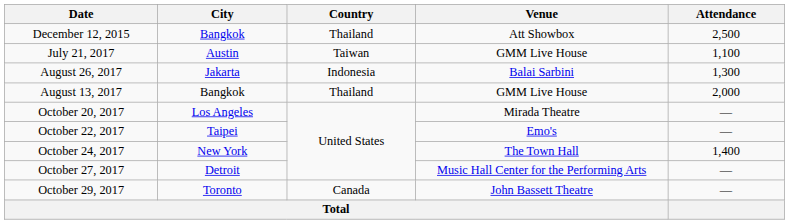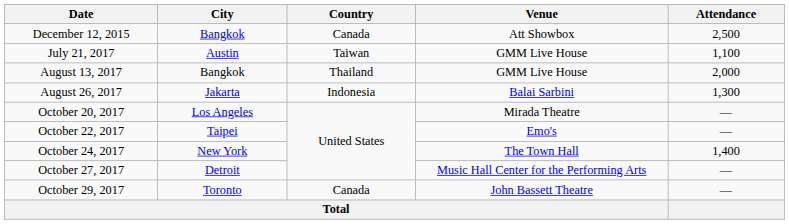 <table class="wikitable" style="text-align:center;">
 <tr>
 <th scope="col" style="width:12em">Date</th>
 <th scope="col" style="width:10em">City</th>
 <th scope="col" style="width:10em">Country</th>
 <th scope="col" style="width:20em">Venue</th>
 <th scope="col" style="width:9em">Attendance</th>
 </tr>
 <tr>
 <td>December 12, 2015</td>
 <td><a href='#'>Bangkok</a></td>
-<td>Thailand</td>
+<td>Canada</td>
 <td>Att Showbox</td>
 <td>2,500</td>
 </tr>
 <tr>
 <td>July 21, 2017</td>
 <td><a href='#'>Austin</a></td>
 <td>Taiwan</td>
 <td>GMM Live House</td>
 <td>1,100</td>
 </tr>
 <tr>
+<td>August 13, 2017</td>
+<td>Bangkok</td>
+<td>Thailand</td>
+<td>GMM Live House</td>
+<td>2,000</td>
+</tr>
+<tr>
 <td>August 26, 2017</td>
 <td><a href='#'>Jakarta</a></td>
 <td>Indonesia</td>
 <td><a href='#'>Balai Sarbini</a></td>
 <td>1,300</td>
-</tr>
-<tr>
-<td>August 13, 2017</td>
-<td>Bangkok</td>
-<td>Thailand</td>
-<td>GMM Live House</td>
-<td>2,000</td>
 </tr>
 <tr>
 <td>October 20, 2017</td>
 <td><a href='#'>Los Angeles</a></td>
 <td rowspan="4">United States</td>
 <td>Mirada Theatre</td>
 <td>—</td>
 </tr>
 <tr>
 <td>October 22, 2017</td>
 <td><a href='#'>Taipei</a></td>
 <td><a href='#'>Emo's</a></td>
 <td>—</td>
 </tr>
 <tr>
 <td>October 24, 2017</td>
 <td><a href='#'>New York</a></td>
 <td><a href='#'>The Town Hall</a></td>
 <td>1,400</td>
 </tr>
 <tr>
 <td>October 27, 2017</td>
 <td><a href='#'>Detroit</a></td>
 <td><a href='#'>Music Hall Center for the Performing Arts</a></td>
 <td>—</td>
 </tr>
 <tr>
 <td>October 29, 2017</td>
 <td><a href='#'>Toronto</a></td>
 <td>Canada</td>
 <td><a href='#'>John Bassett Theatre</a></td>
 <td>—</td>
 </tr>
 <tr>
 <th colspan=4><strong>Total</strong></th>
 <th></th>
 </tr>
 </table>
